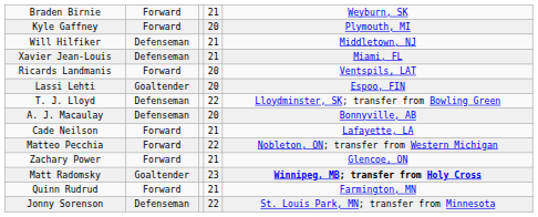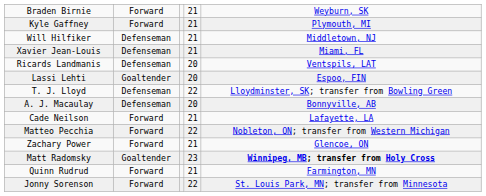 <table class="wikitable" width="60%">
 <tr align="center" bgcolor="">
 <td>Braden Birnie</td>
 <td>Forward</td>
 <td></td>
 <td>21</td>
 <td><a href='#'>Weyburn, SK</a></td>
 </tr>
 <tr align="center" bgcolor="f0f0f0">
 <td>Kyle Gaffney</td>
 <td>Forward</td>
 <td></td>
-<td>20</td>
+<td>21</td>
 <td><a href='#'>Plymouth, MI</a></td>
 </tr>
 <tr align="center" bgcolor="">
 <td>Will Hilfiker</td>
 <td>Defenseman</td>
 <td></td>
 <td>21</td>
 <td><a href='#'>Middletown, NJ</a></td>
 </tr>
 <tr align="center" bgcolor="f0f0f0">
 <td>Xavier Jean-Louis</td>
 <td>Defenseman</td>
 <td></td>
 <td>21</td>
 <td><a href='#'>Miami, FL</a></td>
 </tr>
 <tr align="center" bgcolor="">
 <td>Ricards Landmanis</td>
-<td>Forward</td>
+<td>Defenseman</td>
 <td></td>
 <td>20</td>
 <td><a href='#'>Ventspils, LAT</a></td>
 </tr>
 <tr align="center" bgcolor="f0f0f0">
 <td>Lassi Lehti</td>
 <td>Goaltender</td>
 <td></td>
 <td>20</td>
 <td><a href='#'>Espoo, FIN</a></td>
 </tr>
 <tr align="center" bgcolor="">
 <td>T. J. Lloyd</td>
 <td>Defenseman</td>
 <td></td>
 <td>22</td>
 <td><a href='#'>Lloydminster, SK</a>; transfer from <a href='#'>Bowling Green</a></td>
 </tr>
 <tr align="center" bgcolor="f0f0f0">
 <td>A. J. Macaulay</td>
 <td>Defenseman</td>
 <td></td>
 <td>20</td>
 <td><a href='#'>Bonnyville, AB</a></td>
 </tr>
 <tr align="center" bgcolor="">
 <td>Cade Neilson</td>
 <td>Forward</td>
 <td></td>
 <td>21</td>
 <td><a href='#'>Lafayette, LA</a></td>
 </tr>
 <tr align="center" bgcolor="f0f0f0">
 <td>Matteo Pecchia</td>
 <td>Forward</td>
 <td></td>
 <td>22</td>
 <td><a href='#'>Nobleton, ON</a>; transfer from <a href='#'>Western Michigan</a></td>
 </tr>
 <tr align="center" bgcolor="">
 <td>Zachary Power</td>
 <td>Forward</td>
 <td></td>
 <td>21</td>
 <td><a href='#'>Glencoe, ON</a></td>
 </tr>
 <tr align="center" bgcolor="f0f0f0">
 <td>Matt Radomsky</td>
 <td>Goaltender</td>
 <td></td>
 <td>23</td>
 <td><strong><a href='#'>Winnipeg, MB</a>; transfer from <a href='#'>Holy Cross</a></strong></td>
 </tr>
 <tr align="center" bgcolor="">
 <td>Quinn Rudrud</td>
 <td>Forward</td>
 <td></td>
 <td>21</td>
 <td><a href='#'>Farmington, MN</a></td>
 </tr>
 <tr align="center" bgcolor="f0f0f0">
 <td>Jonny Sorenson</td>
-<td>Defenseman</td>
+<td>Forward</td>
 <td></td>
 <td>22</td>
 <td><a href='#'>St. Louis Park, MN</a>; transfer from <a href='#'>Minnesota</a></td>
 </tr>
 </table>
